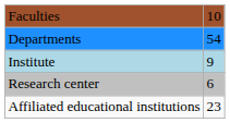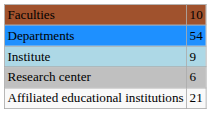 <table class="wikitable">
 <tr>
 <td style="background:#A0522D;">Faculties</td>
 <td style="background:#A0522D;">10</td>
 </tr>
 <tr>
 <td style="background:#1E90FF;">Departments</td>
 <td style="background:#1E90FF;">54</td>
 </tr>
 <tr>
 <td style="background:#ADD8E6;">Institute</td>
 <td style="background:#ADD8E6;">9</td>
 </tr>
 <tr>
 <td style="background:#C0C0C0;">Research center</td>
 <td style="background:#C0C0C0;">6</td>
 </tr>
 <tr>
 <td>Affiliated educational institutions</td>
-<td>23</td>
+<td>21</td>
 </tr>
 </table>
